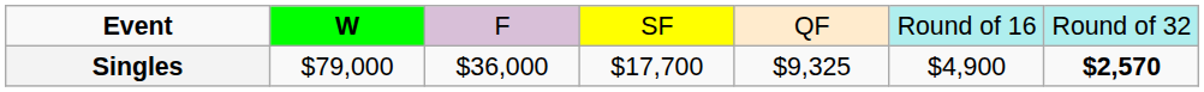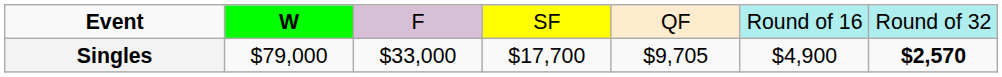 <table class=wikitable style=font-size:95%;text-align:center>
 <tr>
 <td style="width:150px"><strong>Event</strong></td>
 <td style="width:85px; background:lime"><strong>W</strong></td>
 <td style="width:85px; background:thistle">F</td>
 <td style="width:85px; background:#ffff00">SF</td>
 <td style="width:85px; background:#ffebcd">QF</td>
 <td style="width:85px; background:#afeeee">Round of 16</td>
 <td style="width:85px; background:#afeeee">Round of 32</td>
 </tr>
 <tr>
 <th style=background:#f3f3f3>Singles</th>
 <td>$79,000</td>
-<td>$36,000</td>
+<td>$33,000</td>
 <td>$17,700</td>
-<td>$9,325</td>
+<td>$9,705</td>
 <td>$4,900</td>
 <td><strong>$2,570</strong></td>
 </tr>
 </table>
